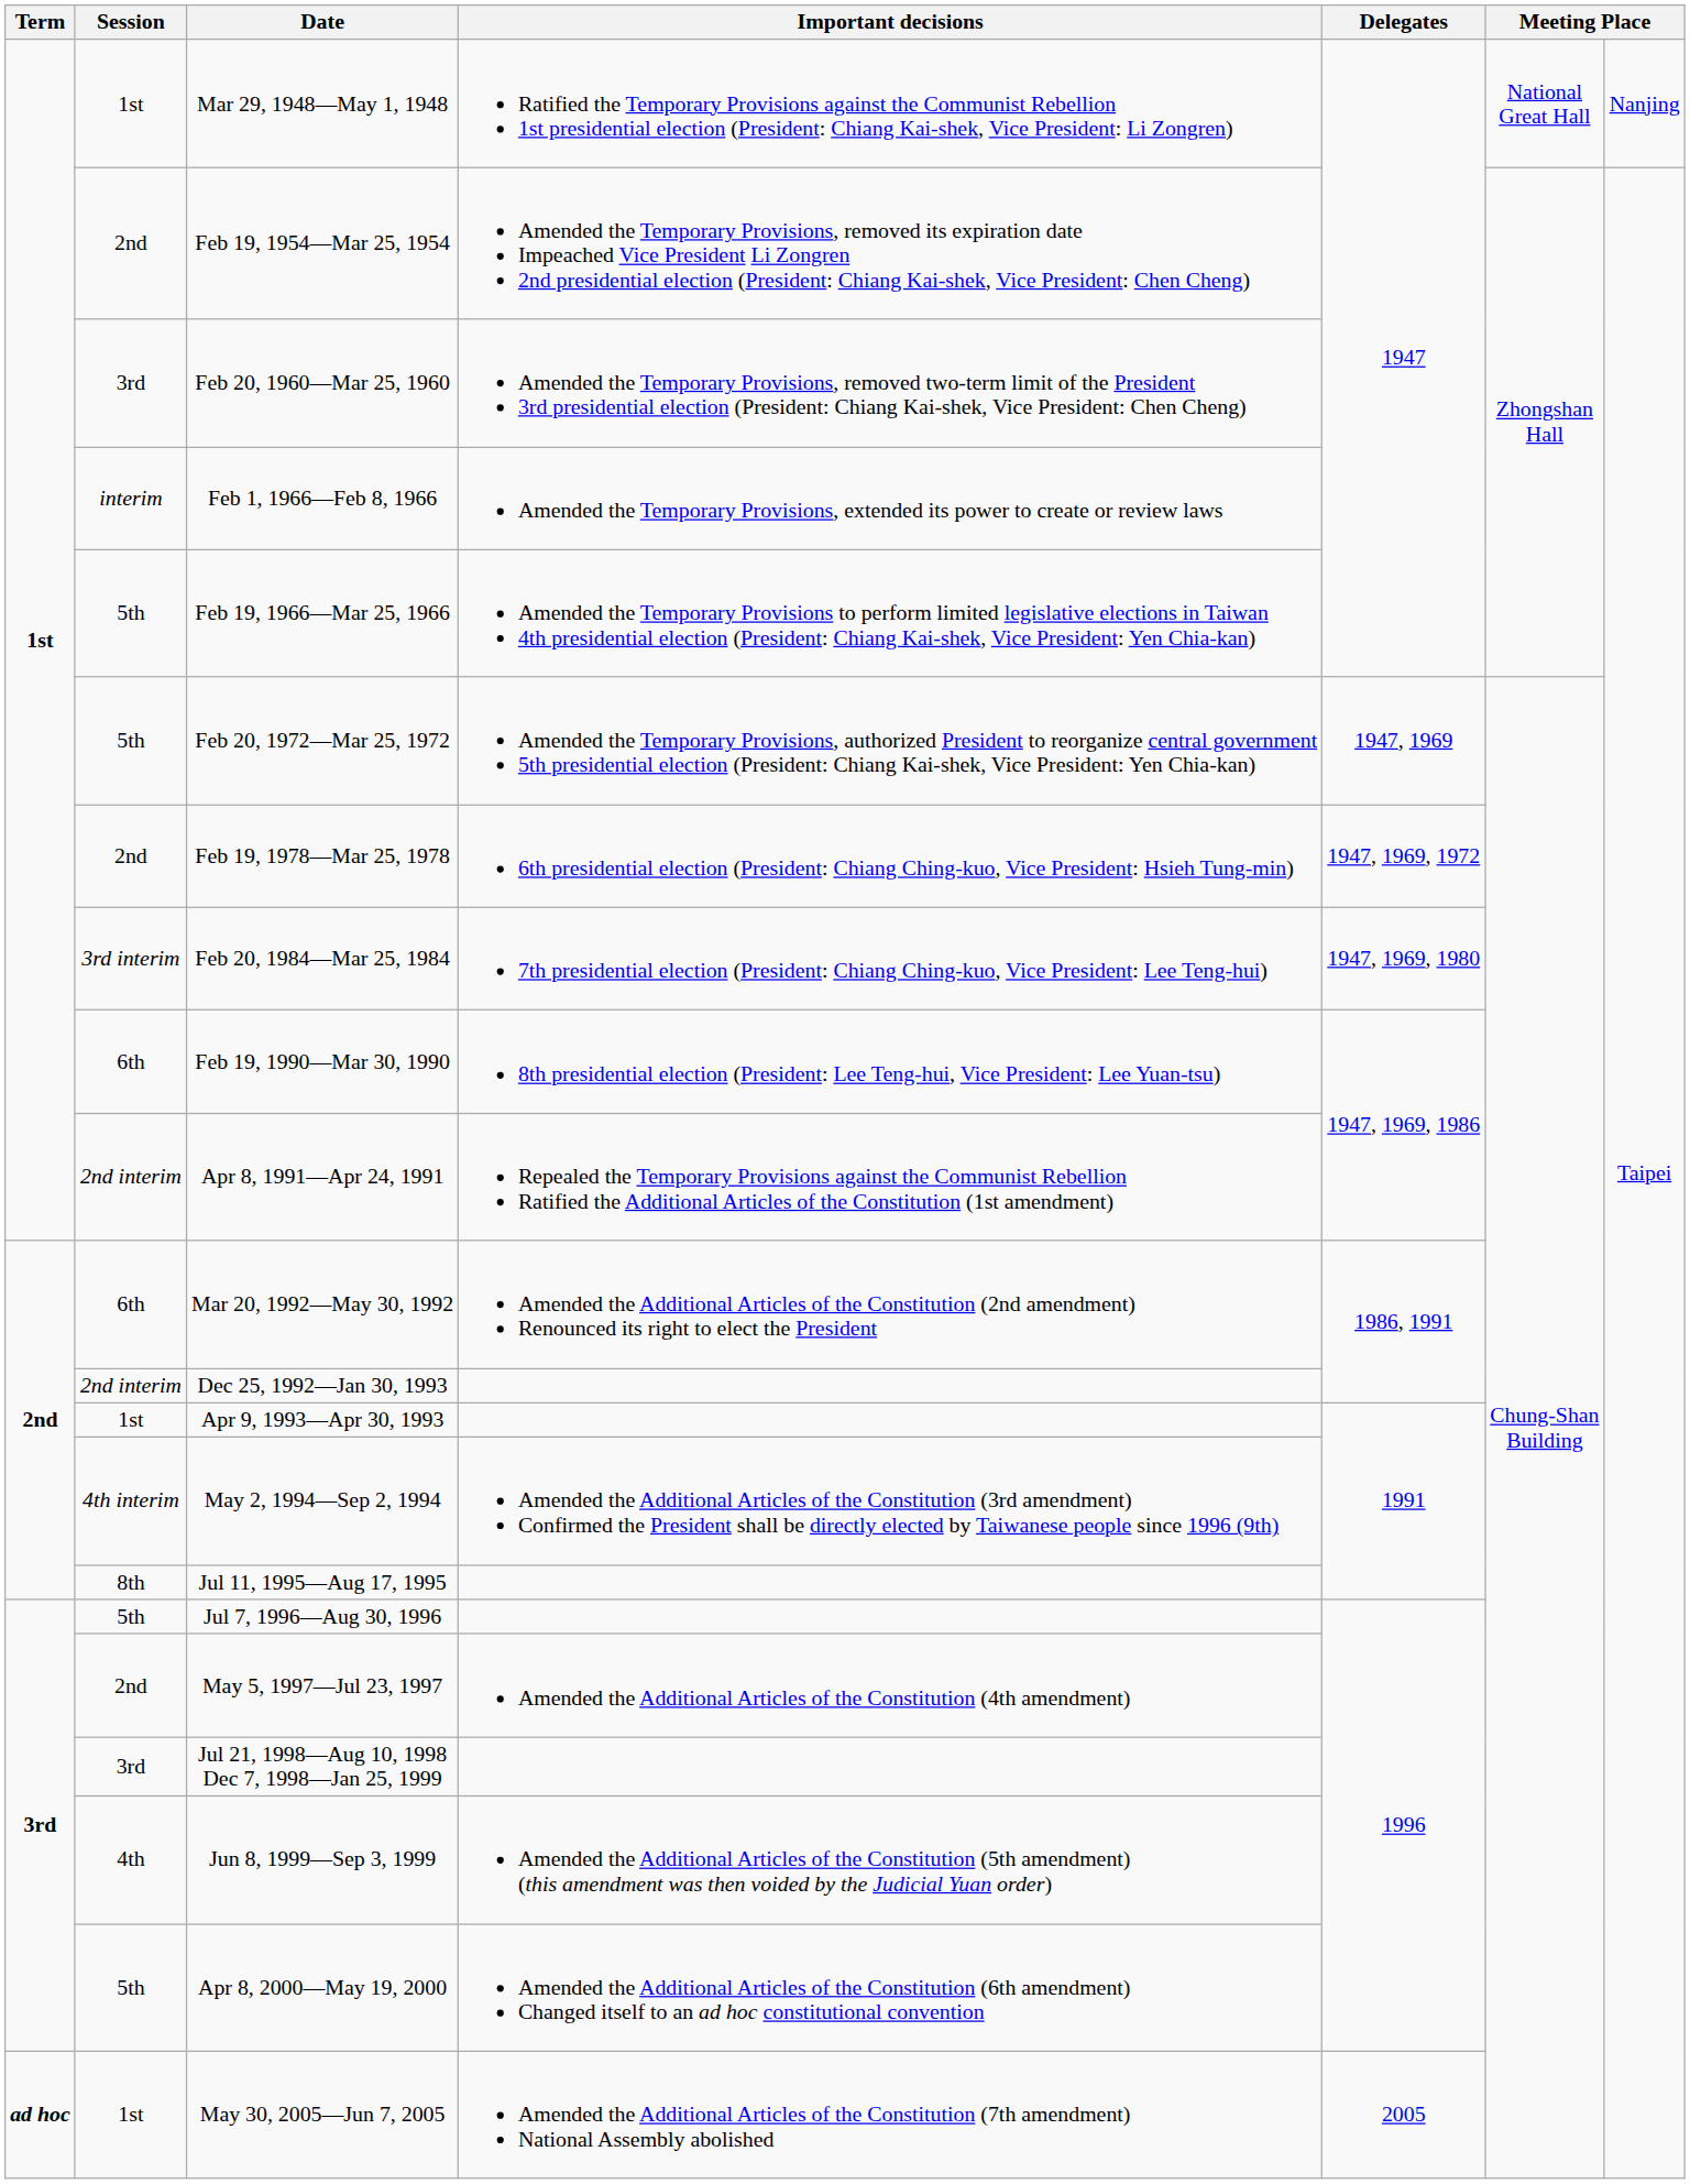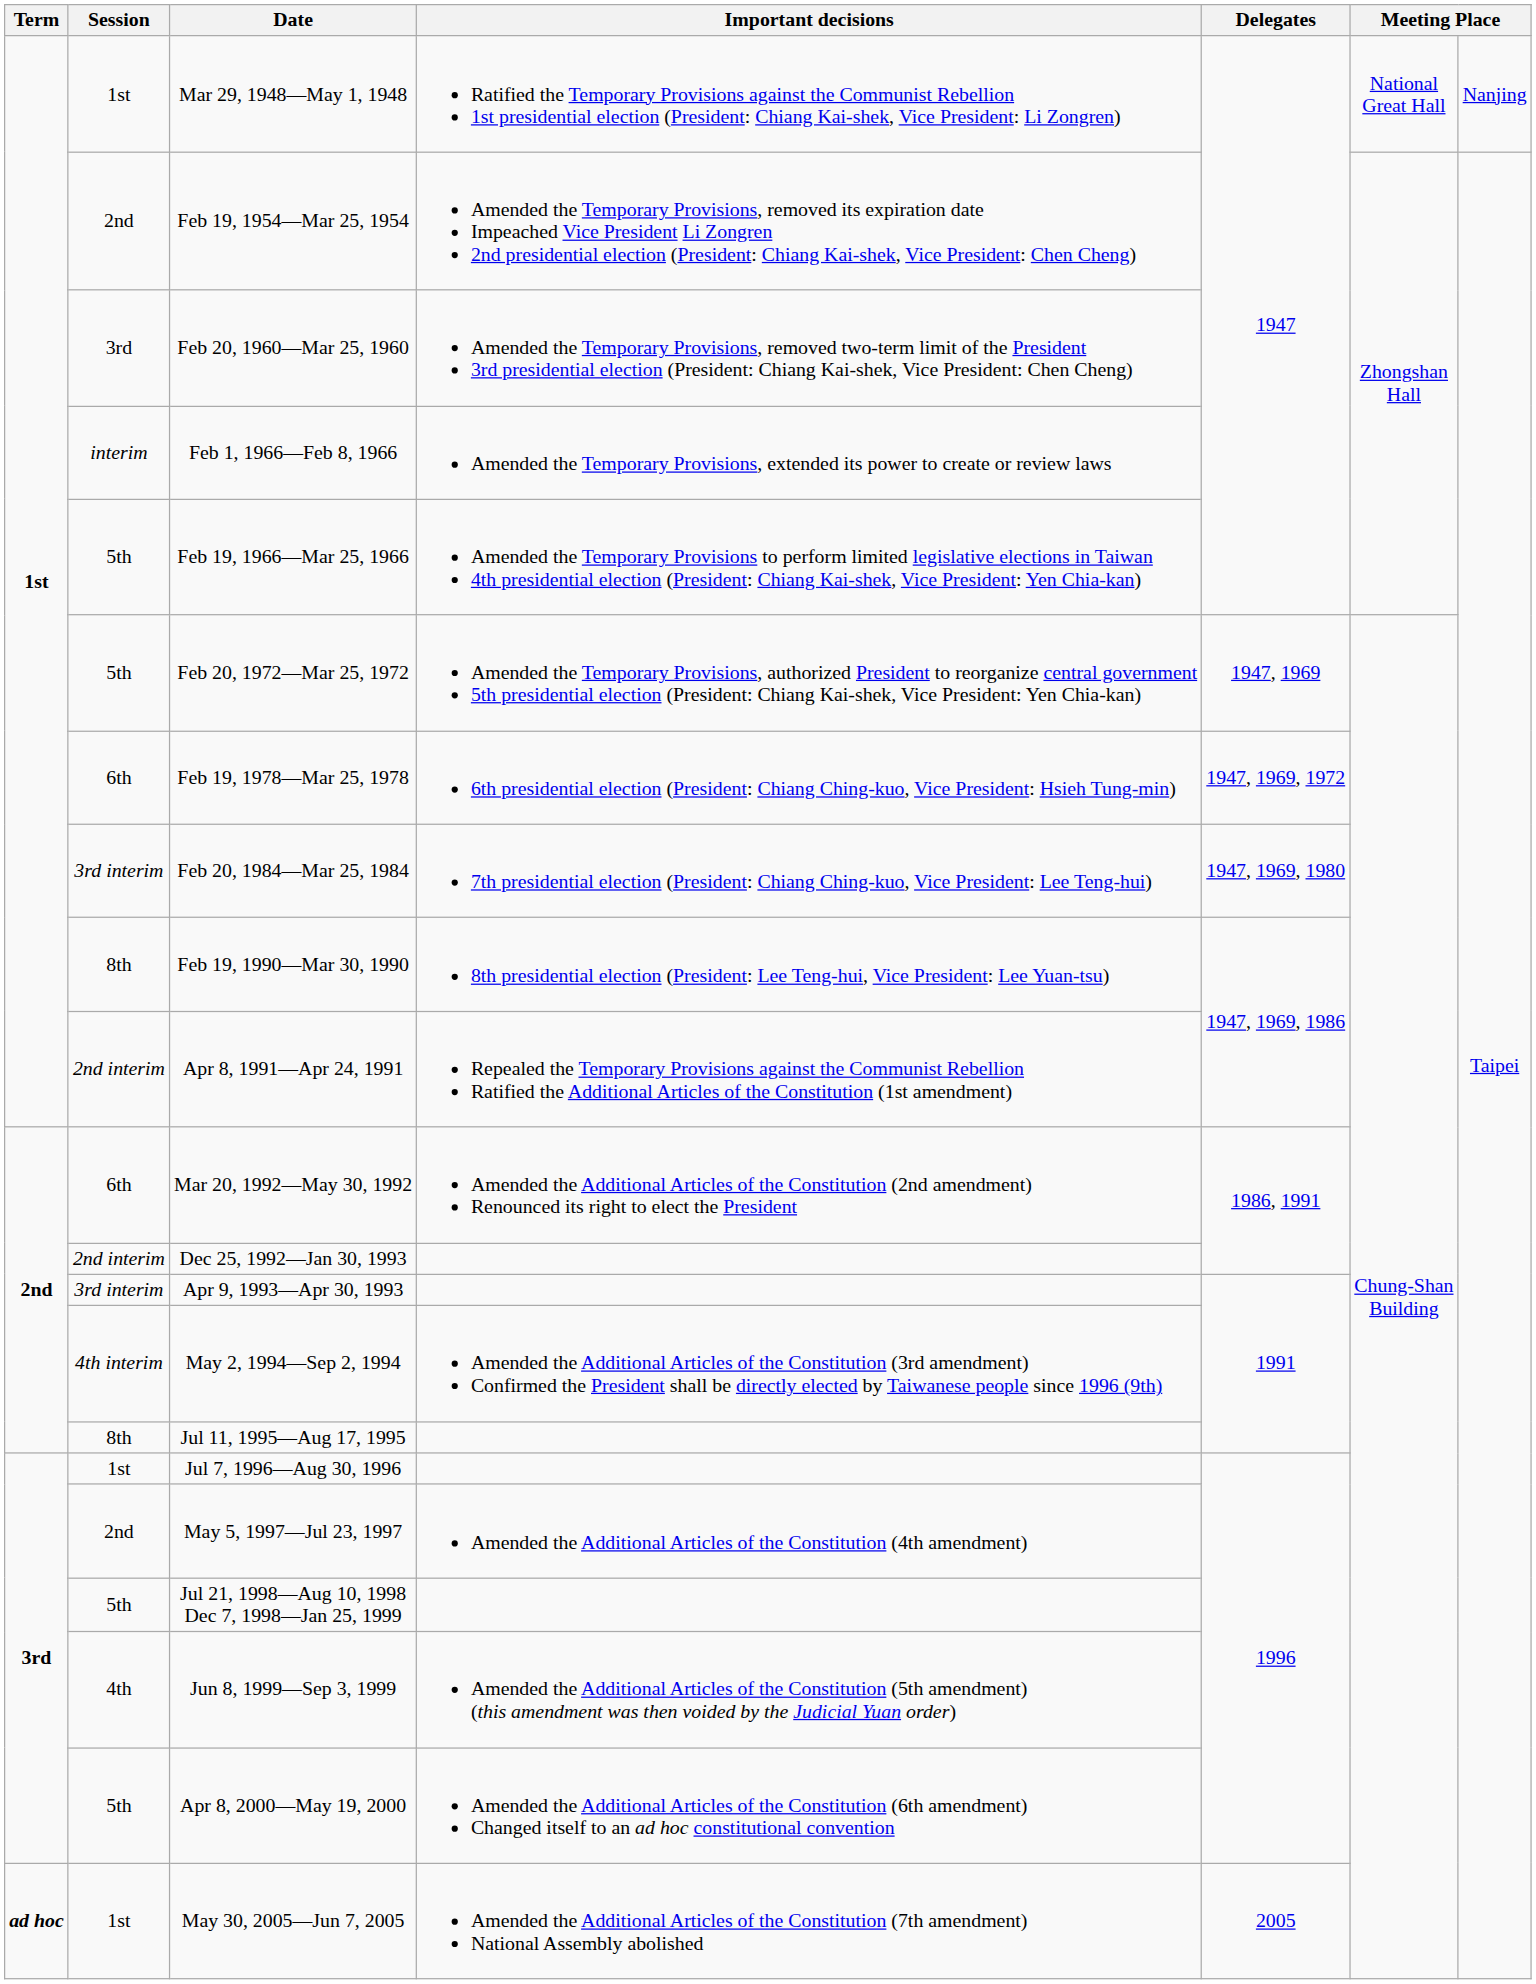 <table class=wikitable style="text-align:center;">
 <tr>
 <th>Term</th>
 <th>Session</th>
 <th>Date</th>
 <th>Important decisions</th>
 <th>Delegates</th>
 <th colspan=2>Meeting Place</th>
 </tr>
 <tr>
 <td rowspan=10><strong>1st</strong></td>
 <td>1st</td>
 <td>Mar 29, 1948—May 1, 1948</td>
 <td align=left><br><ul><li>Ratified the <a href='#'>Temporary Provisions against the Communist Rebellion</a></li><li><a href='#'>1st presidential election</a> (<a href='#'>President</a>: <a href='#'>Chiang Kai-shek</a>, <a href='#'>Vice President</a>: <a href='#'>Li Zongren</a>)</li></ul></td>
 <td rowspan=5><a href='#'>1947</a></td>
 <td><a href='#'>National<br>Great Hall</a></td>
 <td><a href='#'>Nanjing</a></td>
 </tr>
 <tr>
 <td>2nd</td>
 <td>Feb 19, 1954—Mar 25, 1954</td>
 <td align=left><br><ul><li>Amended the <a href='#'>Temporary Provisions</a>, removed its expiration date</li><li>Impeached <a href='#'>Vice President</a> <a href='#'>Li Zongren</a></li><li><a href='#'>2nd presidential election</a> (<a href='#'>President</a>: <a href='#'>Chiang Kai-shek</a>, <a href='#'>Vice President</a>: <a href='#'>Chen Cheng</a>)</li></ul></td>
 <td rowspan=4><a href='#'>Zhongshan<br>Hall</a></td>
 <td rowspan=20><a href='#'>Taipei</a></td>
 </tr>
 <tr>
 <td>3rd</td>
 <td>Feb 20, 1960—Mar 25, 1960</td>
 <td align=left><br><ul><li>Amended the <a href='#'>Temporary Provisions</a>, removed two-term limit of the <a href='#'>President</a></li><li><a href='#'>3rd presidential election</a> (President: Chiang Kai-shek, Vice President: Chen Cheng)</li></ul></td>
 </tr>
 <tr>
 <td><em>interim</em></td>
 <td>Feb 1, 1966—Feb 8, 1966</td>
 <td align=left><br><ul><li>Amended the <a href='#'>Temporary Provisions</a>, extended its power to create or review laws</li></ul></td>
 </tr>
 <tr>
 <td>5th</td>
 <td>Feb 19, 1966—Mar 25, 1966</td>
 <td align=left><br><ul><li>Amended the <a href='#'>Temporary Provisions</a> to perform limited <a href='#'>legislative elections in Taiwan</a></li><li><a href='#'>4th presidential election</a> (<a href='#'>President</a>: <a href='#'>Chiang Kai-shek</a>, <a href='#'>Vice President</a>: <a href='#'>Yen Chia-kan</a>)</li></ul></td>
 </tr>
 <tr>
 <td>5th</td>
 <td>Feb 20, 1972—Mar 25, 1972</td>
 <td align=left><br><ul><li>Amended the <a href='#'>Temporary Provisions</a>, authorized <a href='#'>President</a> to reorganize <a href='#'>central government</a></li><li><a href='#'>5th presidential election</a> (President: Chiang Kai-shek, Vice President: Yen Chia-kan)</li></ul></td>
 <td><a href='#'>1947</a>, <a href='#'>1969</a></td>
 <td rowspan=16><a href='#'>Chung-Shan<br>Building</a></td>
 </tr>
 <tr>
-<td>2nd</td>
+<td>6th</td>
 <td>Feb 19, 1978—Mar 25, 1978</td>
 <td align=left><br><ul><li><a href='#'>6th presidential election</a> (<a href='#'>President</a>: <a href='#'>Chiang Ching-kuo</a>, <a href='#'>Vice President</a>: <a href='#'>Hsieh Tung-min</a>)</li></ul></td>
 <td><a href='#'>1947</a>, <a href='#'>1969</a>, <a href='#'>1972</a></td>
 </tr>
 <tr>
 <td><em>3rd interim</em></td>
 <td>Feb 20, 1984—Mar 25, 1984</td>
 <td align=left><br><ul><li><a href='#'>7th presidential election</a> (<a href='#'>President</a>: <a href='#'>Chiang Ching-kuo</a>, <a href='#'>Vice President</a>: <a href='#'>Lee Teng-hui</a>)</li></ul></td>
 <td><a href='#'>1947</a>, <a href='#'>1969</a>, <a href='#'>1980</a></td>
 </tr>
 <tr>
-<td>6th</td>
+<td>8th</td>
 <td>Feb 19, 1990—Mar 30, 1990</td>
 <td align=left><br><ul><li><a href='#'>8th presidential election</a> (<a href='#'>President</a>: <a href='#'>Lee Teng-hui</a>, <a href='#'>Vice President</a>: <a href='#'>Lee Yuan-tsu</a>)</li></ul></td>
 <td rowspan=2><a href='#'>1947</a>, <a href='#'>1969</a>, <a href='#'>1986</a></td>
 </tr>
 <tr>
 <td><em>2nd interim</em></td>
 <td>Apr 8, 1991—Apr 24, 1991</td>
 <td align=left><br><ul><li>Repealed the <a href='#'>Temporary Provisions against the Communist Rebellion</a></li><li>Ratified the <a href='#'>Additional Articles of the Constitution</a> (1st amendment)</li></ul></td>
 </tr>
 <tr>
 <td rowspan=5><strong>2nd</strong></td>
 <td>6th</td>
 <td>Mar 20, 1992—May 30, 1992</td>
 <td align=left><br><ul><li>Amended the <a href='#'>Additional Articles of the Constitution</a> (2nd amendment)</li><li>Renounced its right to elect the <a href='#'>President</a></li></ul></td>
 <td rowspan=2><a href='#'>1986</a>, <a href='#'>1991</a></td>
 </tr>
 <tr>
 <td><em>2nd interim</em></td>
 <td>Dec 25, 1992—Jan 30, 1993</td>
 <td align=left></td>
 </tr>
 <tr>
-<td>1st</td>
+<td><em>3rd interim</em></td>
 <td>Apr 9, 1993—Apr 30, 1993</td>
 <td align=left></td>
 <td rowspan=3><a href='#'>1991</a></td>
 </tr>
 <tr>
 <td><em>4th interim</em></td>
 <td>May 2, 1994—Sep 2, 1994</td>
 <td align=left><br><ul><li>Amended the <a href='#'>Additional Articles of the Constitution</a> (3rd amendment)</li><li>Confirmed the <a href='#'>President</a> shall be <a href='#'>directly elected</a> by <a href='#'>Taiwanese people</a> since <a href='#'>1996 (9th)</a></li></ul></td>
 </tr>
 <tr>
 <td>8th</td>
 <td>Jul 11, 1995—Aug 17, 1995</td>
 <td align=left></td>
 </tr>
 <tr>
 <td rowspan=5><strong>3rd</strong></td>
-<td>5th</td>
+<td>1st</td>
 <td>Jul 7, 1996—Aug 30, 1996</td>
 <td align=left></td>
 <td rowspan=5><a href='#'>1996</a></td>
 </tr>
 <tr>
 <td>2nd</td>
 <td>May 5, 1997—Jul 23, 1997</td>
 <td align=left><br><ul><li>Amended the <a href='#'>Additional Articles of the Constitution</a> (4th amendment)</li></ul></td>
 </tr>
 <tr>
-<td>3rd</td>
+<td>5th</td>
 <td>Jul 21, 1998—Aug 10, 1998<br>Dec 7, 1998—Jan 25, 1999</td>
 <td align=left></td>
 </tr>
 <tr>
 <td>4th</td>
 <td>Jun 8, 1999—Sep 3, 1999</td>
 <td align=left><br><ul><li>Amended the <a href='#'>Additional Articles of the Constitution</a> (5th amendment)<br>(<em>this amendment was then voided by the <a href='#'>Judicial Yuan</a> order</em>)</li></ul></td>
 </tr>
 <tr>
 <td>5th</td>
 <td>Apr 8, 2000—May 19, 2000</td>
 <td align=left><br><ul><li>Amended the <a href='#'>Additional Articles of the Constitution</a> (6th amendment)</li><li>Changed itself to an <em>ad hoc</em> <a href='#'>constitutional convention</a></li></ul></td>
 </tr>
 <tr>
 <td><strong><em>ad hoc</em></strong></td>
 <td>1st</td>
 <td>May 30, 2005—Jun 7, 2005</td>
 <td align=left><br><ul><li>Amended the <a href='#'>Additional Articles of the Constitution</a> (7th amendment)</li><li>National Assembly abolished</li></ul></td>
 <td><a href='#'>2005</a></td>
 </tr>
 </table>
